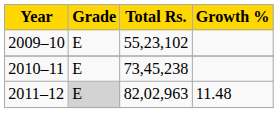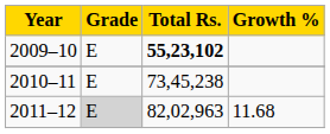 <table class="wikitable">
 <tr>
 <th ! style="background-color:#FFD700">Year</th>
 <th ! style="background-color:#FFD700">Grade</th>
 <th ! style="background-color:#FFD700">Total Rs.</th>
 <th ! style="background-color:#FFD700">Growth %</th>
 </tr>
 <tr>
 <td valign="top">2009–10</td>
 <td valign="top">E</td>
-<td valign="top">55,23,102</td>
+<td valign="top"><strong>55,23,102</strong></td>
 <td valign="top"></td>
 </tr>
 <tr>
 </tr>
 <tr>
 <td valign="top">2010–11</td>
 <td valign="top">E</td>
 <td valign="top">73,45,238</td>
 <td valign="top"></td>
 </tr>
 <tr>
 <td valign="top">2011–12</td>
 <td valign="top" style="background: lightgrey;">E</td>
 <td valign="top">82,02,963</td>
-<td valign="top">11.48</td>
+<td valign="top">11.68</td>
 </tr>
 <tr>
 </tr>
 </table>
